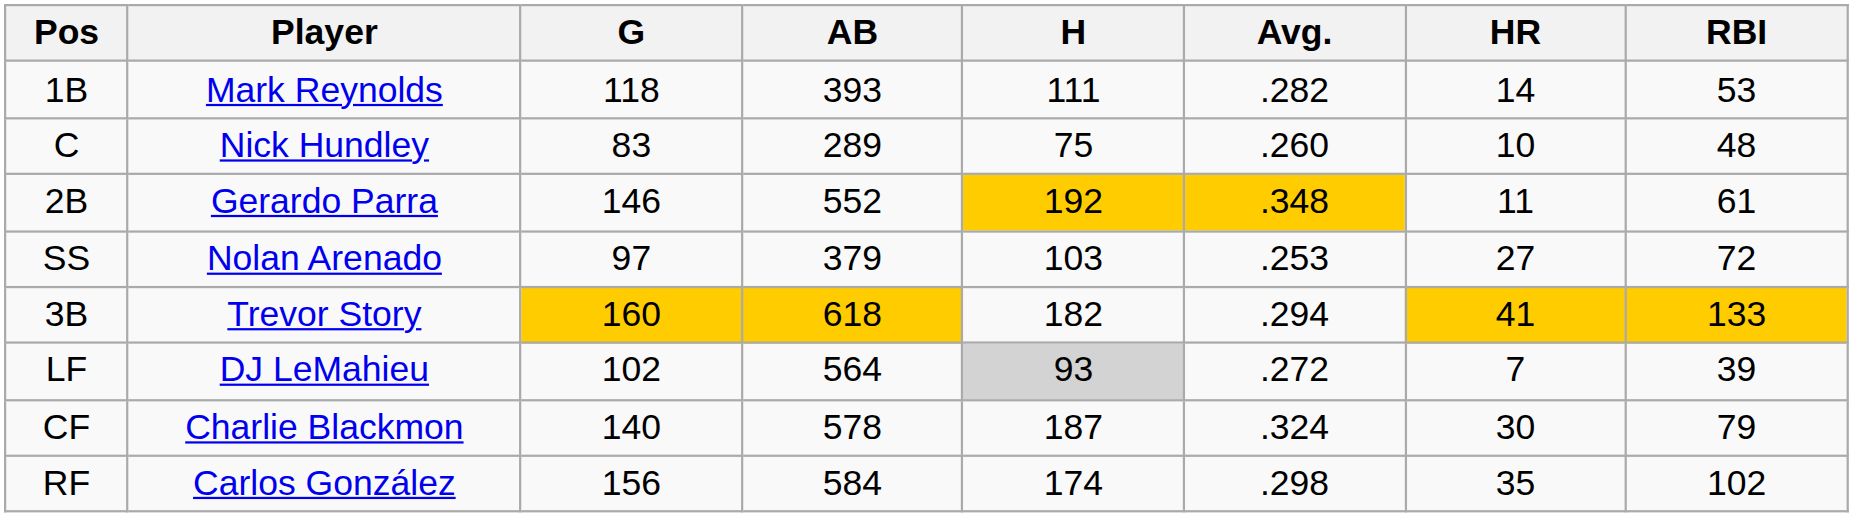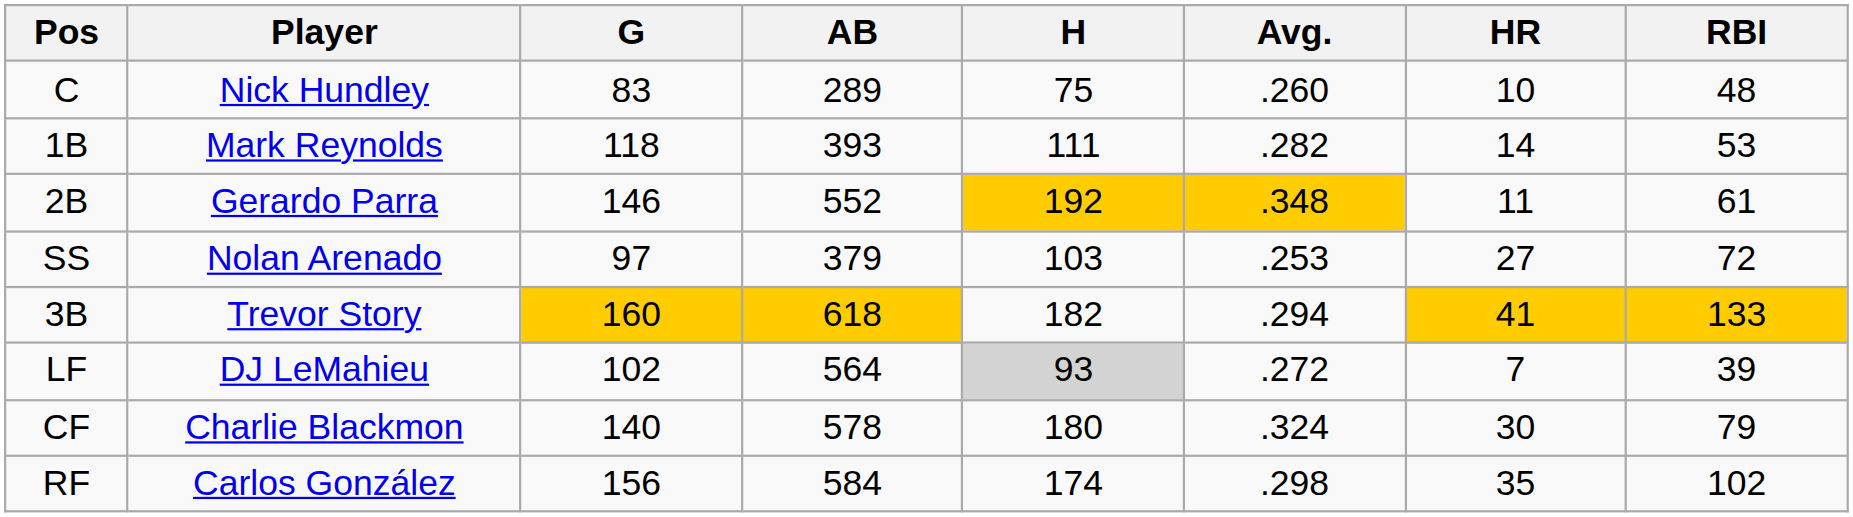 <table class="wikitable sortable">
 <tr>
 <th bgcolor="#DDDDFF" width="5%">Pos</th>
 <th bgcolor="#DDDDFF" width="16%">Player</th>
 <th bgcolor="#DDDDFF" width="9%">G</th>
 <th bgcolor="#DDDDFF" width="9%">AB</th>
 <th bgcolor="#DDDDFF" width="9%">H</th>
 <th bgcolor="#DDDDFF" width="9%">Avg.</th>
 <th bgcolor="#DDDDFF" width="9%">HR</th>
 <th bgcolor="#DDDDFF" width="9%">RBI</th>
 </tr>
 <tr align="center">
+<td>C</td>
+<td><a href='#'>Nick Hundley</a></td>
+<td>83</td>
+<td>289</td>
+<td>75</td>
+<td>.260</td>
+<td>10</td>
+<td>48</td>
+</tr>
+<tr align="center">
 <td>1B</td>
 <td><a href='#'>Mark Reynolds</a></td>
 <td>118</td>
 <td>393</td>
 <td>111</td>
 <td>.282</td>
 <td>14</td>
 <td>53</td>
-</tr>
-<tr align="center">
-<td>C</td>
-<td><a href='#'>Nick Hundley</a></td>
-<td>83</td>
-<td>289</td>
-<td>75</td>
-<td>.260</td>
-<td>10</td>
-<td>48</td>
 </tr>
 <tr align="center">
 <td>2B</td>
 <td><a href='#'>Gerardo Parra</a></td>
 <td>146</td>
 <td>552</td>
 <td bgcolor="#FFCC00">192</td>
 <td bgcolor="#FFCC00">.348</td>
 <td>11</td>
 <td>61</td>
 </tr>
 <tr align="center">
 <td>SS</td>
 <td><a href='#'>Nolan Arenado</a></td>
 <td>97</td>
 <td>379</td>
 <td>103</td>
 <td>.253</td>
 <td>27</td>
 <td>72</td>
 </tr>
 <tr align="center">
 <td>3B</td>
 <td><a href='#'>Trevor Story</a></td>
 <td bgcolor="#FFCC00">160</td>
 <td bgcolor="#FFCC00">618</td>
 <td>182</td>
 <td>.294</td>
 <td bgcolor="#FFCC00">41</td>
 <td bgcolor="#FFCC00">133</td>
 </tr>
 <tr align="center">
 <td>LF</td>
 <td><a href='#'>DJ LeMahieu</a></td>
 <td>102</td>
 <td>564</td>
 <td style="background: lightgrey;">93</td>
 <td>.272</td>
 <td>7</td>
 <td>39</td>
 </tr>
 <tr align="center">
 <td>CF</td>
 <td><a href='#'>Charlie Blackmon</a></td>
 <td>140</td>
 <td>578</td>
-<td>187</td>
+<td>180</td>
 <td>.324</td>
 <td>30</td>
 <td>79</td>
 </tr>
 <tr align="center">
 <td>RF</td>
 <td><a href='#'>Carlos González</a></td>
 <td>156</td>
 <td>584</td>
 <td>174</td>
 <td>.298</td>
 <td>35</td>
 <td>102</td>
 </tr>
 </table>
